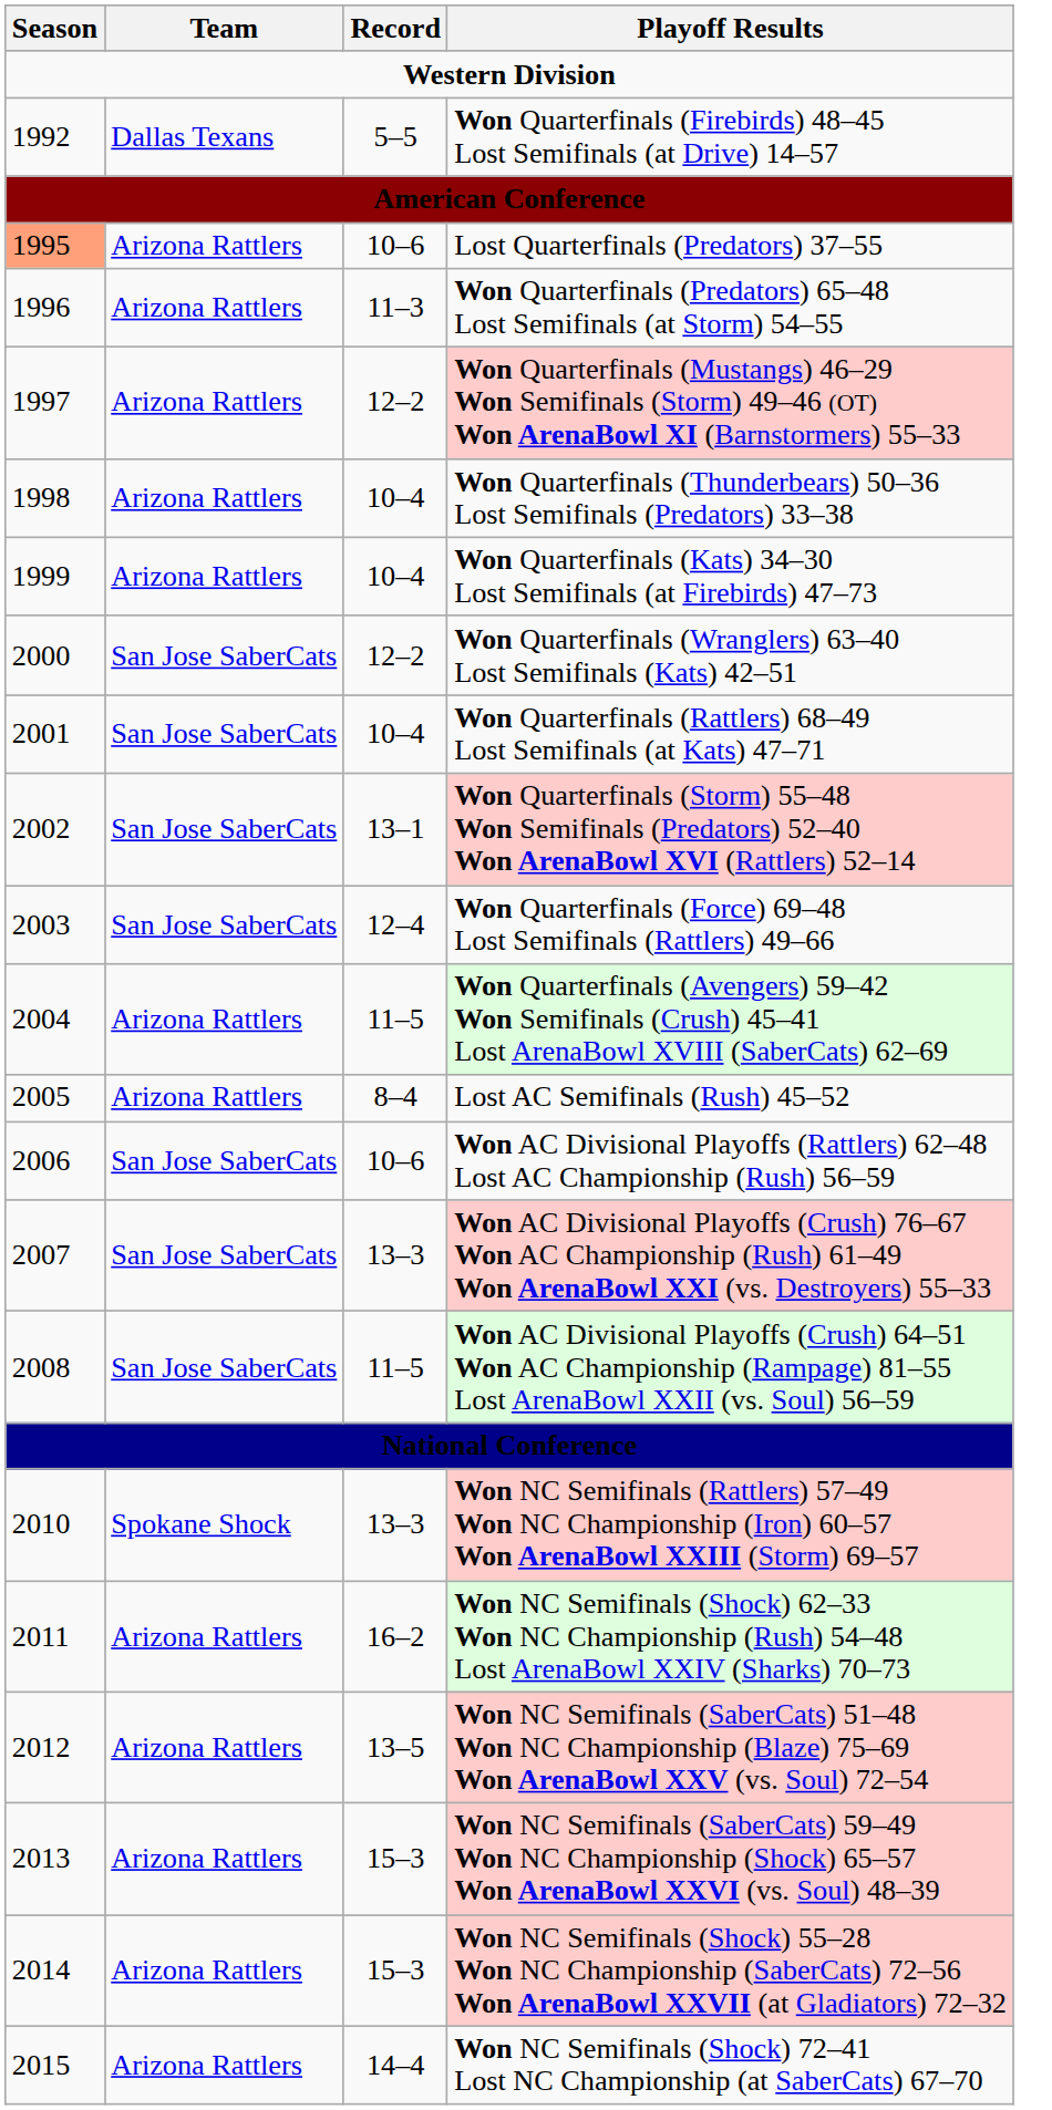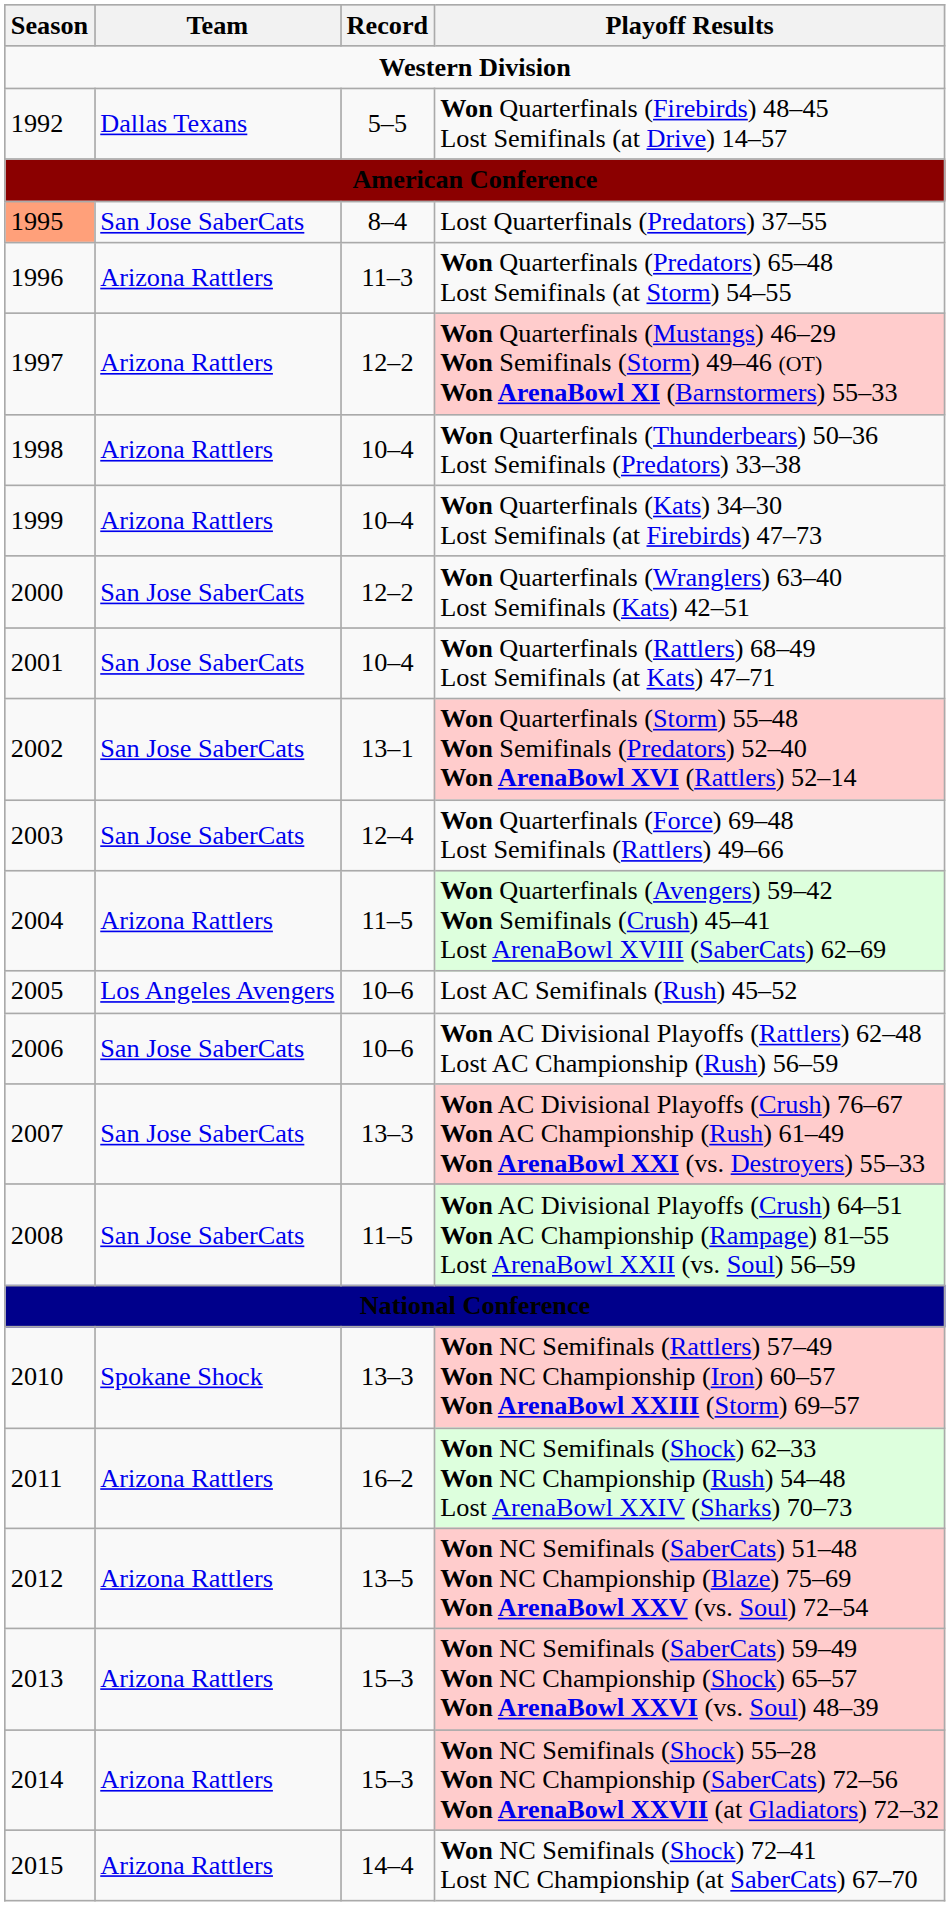 <table class="wikitable">
 <tr style="background:#efefef;">
 <th>Season</th>
 <th>Team</th>
 <th>Record</th>
 <th>Playoff Results</th>
 </tr>
 <tr>
 <td colspan="4" style="text-align:center;"><strong>Western Division</strong></td>
 </tr>
 <tr>
 <td>1992</td>
 <td><a href='#'>Dallas Texans</a></td>
 <td align="center">5–5</td>
 <td><strong>Won</strong> Quarterfinals (<a href='#'>Firebirds</a>) 48–45<br> Lost Semifinals (at <a href='#'>Drive</a>) 14–57</td>
 </tr>
 <tr>
 <td bgcolor="darkred" colspan="4" align="center"><span><strong>American Conference</strong></span></td>
 </tr>
 <tr>
 <td style="background: lightsalmon;">1995</td>
-<td><a href='#'>Arizona Rattlers</a></td>
-<td align="center">10–6</td>
+<td><a href='#'>San Jose SaberCats</a></td>
+<td align="center">8–4</td>
 <td>Lost Quarterfinals (<a href='#'>Predators</a>) 37–55</td>
 </tr>
 <tr>
 <td>1996</td>
 <td><a href='#'>Arizona Rattlers</a></td>
 <td align="center">11–3</td>
 <td><strong>Won</strong> Quarterfinals (<a href='#'>Predators</a>) 65–48<br> Lost Semifinals (at <a href='#'>Storm</a>) 54–55</td>
 </tr>
 <tr>
 <td>1997</td>
 <td><a href='#'>Arizona Rattlers</a></td>
 <td align="center">12–2</td>
 <td bgcolor="#FFCCCC"><strong>Won</strong> Quarterfinals (<a href='#'>Mustangs</a>) 46–29<br><strong>Won</strong> Semifinals (<a href='#'>Storm</a>) 49–46 <small>(OT)</small><br><strong>Won <a href='#'>ArenaBowl XI</a></strong> (<a href='#'>Barnstormers</a>) 55–33</td>
 </tr>
 <tr>
 <td>1998</td>
 <td><a href='#'>Arizona Rattlers</a></td>
 <td align="center">10–4</td>
 <td><strong>Won</strong> Quarterfinals (<a href='#'>Thunderbears</a>) 50–36<br>Lost Semifinals (<a href='#'>Predators</a>) 33–38</td>
 </tr>
 <tr>
 <td>1999</td>
 <td><a href='#'>Arizona Rattlers</a></td>
 <td align="center">10–4</td>
 <td><strong>Won</strong> Quarterfinals (<a href='#'>Kats</a>) 34–30<br> Lost Semifinals (at <a href='#'>Firebirds</a>) 47–73</td>
 </tr>
 <tr>
 <td>2000</td>
 <td><a href='#'>San Jose SaberCats</a></td>
 <td align="center">12–2</td>
 <td><strong>Won</strong> Quarterfinals (<a href='#'>Wranglers</a>) 63–40<br>Lost Semifinals (<a href='#'>Kats</a>) 42–51</td>
 </tr>
 <tr>
 <td>2001</td>
 <td><a href='#'>San Jose SaberCats</a></td>
 <td align="center">10–4</td>
 <td><strong>Won</strong> Quarterfinals (<a href='#'>Rattlers</a>) 68–49<br>Lost Semifinals (at <a href='#'>Kats</a>) 47–71</td>
 </tr>
 <tr>
 <td>2002</td>
 <td><a href='#'>San Jose SaberCats</a></td>
 <td align="center">13–1</td>
 <td bgcolor="#FFCCCC"><strong>Won</strong> Quarterfinals (<a href='#'>Storm</a>) 55–48<br><strong>Won</strong> Semifinals (<a href='#'>Predators</a>) 52–40<br><strong>Won <a href='#'>ArenaBowl XVI</a></strong> (<a href='#'>Rattlers</a>) 52–14</td>
 </tr>
 <tr>
 <td>2003</td>
 <td><a href='#'>San Jose SaberCats</a></td>
 <td align="center">12–4</td>
 <td><strong>Won</strong> Quarterfinals (<a href='#'>Force</a>) 69–48<br>Lost Semifinals (<a href='#'>Rattlers</a>) 49–66</td>
 </tr>
 <tr>
 <td>2004</td>
 <td><a href='#'>Arizona Rattlers</a></td>
 <td align="center">11–5</td>
 <td bgcolor="#DDFFDD"><strong>Won</strong> Quarterfinals (<a href='#'>Avengers</a>) 59–42<br><strong>Won</strong> Semifinals (<a href='#'>Crush</a>) 45–41<br>Lost <a href='#'>ArenaBowl XVIII</a> (<a href='#'>SaberCats</a>) 62–69</td>
 </tr>
 <tr>
 <td>2005</td>
-<td><a href='#'>Arizona Rattlers</a></td>
-<td align="center">8–4</td>
+<td><a href='#'>Los Angeles Avengers</a></td>
+<td align="center">10–6</td>
 <td>Lost AC Semifinals (<a href='#'>Rush</a>) 45–52</td>
 </tr>
 <tr>
 <td>2006</td>
 <td><a href='#'>San Jose SaberCats</a></td>
 <td align="center">10–6</td>
 <td><strong>Won</strong> AC Divisional Playoffs (<a href='#'>Rattlers</a>) 62–48<br>Lost AC Championship (<a href='#'>Rush</a>) 56–59</td>
 </tr>
 <tr>
 <td>2007</td>
 <td><a href='#'>San Jose SaberCats</a></td>
 <td align="center">13–3</td>
 <td bgcolor="#FFCCCC"><strong>Won</strong> AC Divisional Playoffs (<a href='#'>Crush</a>) 76–67<br><strong>Won</strong> AC Championship (<a href='#'>Rush</a>) 61–49<br><strong>Won <a href='#'>ArenaBowl XXI</a></strong> (vs. <a href='#'>Destroyers</a>) 55–33</td>
 </tr>
 <tr>
 <td>2008</td>
 <td><a href='#'>San Jose SaberCats</a></td>
 <td align="center">11–5</td>
 <td bgcolor="#DDFFDD"><strong>Won</strong> AC Divisional Playoffs (<a href='#'>Crush</a>) 64–51<br><strong>Won</strong> AC Championship (<a href='#'>Rampage</a>) 81–55<br>Lost <a href='#'>ArenaBowl XXII</a> (vs. <a href='#'>Soul</a>) 56–59</td>
 </tr>
 <tr>
 <td bgcolor="darkblue" colspan="4" align="center"><span><strong>National Conference</strong></span></td>
 </tr>
 <tr>
 <td>2010</td>
 <td><a href='#'>Spokane Shock</a></td>
 <td align="center">13–3</td>
 <td bgcolor="#FFCCCC"><strong>Won</strong> NC Semifinals (<a href='#'>Rattlers</a>) 57–49<br><strong>Won</strong> NC Championship (<a href='#'>Iron</a>) 60–57<br><strong>Won <a href='#'>ArenaBowl XXIII</a></strong> (<a href='#'>Storm</a>) 69–57</td>
 </tr>
 <tr>
 <td>2011</td>
 <td><a href='#'>Arizona Rattlers</a></td>
 <td align="center">16–2</td>
 <td bgcolor="#DDFFDD"><strong>Won</strong> NC Semifinals (<a href='#'>Shock</a>) 62–33<br><strong>Won</strong> NC Championship (<a href='#'>Rush</a>) 54–48<br>Lost <a href='#'>ArenaBowl XXIV</a> (<a href='#'>Sharks</a>) 70–73</td>
 </tr>
 <tr>
 <td>2012</td>
 <td><a href='#'>Arizona Rattlers</a></td>
 <td align="center">13–5</td>
 <td bgcolor="#FFCCCC"><strong>Won</strong> NC Semifinals (<a href='#'>SaberCats</a>) 51–48<br><strong>Won</strong> NC Championship (<a href='#'>Blaze</a>) 75–69<br><strong>Won <a href='#'>ArenaBowl XXV</a></strong> (vs. <a href='#'>Soul</a>) 72–54</td>
 </tr>
 <tr>
 <td>2013</td>
 <td><a href='#'>Arizona Rattlers</a></td>
 <td align="center">15–3</td>
 <td bgcolor="#FFCCCC"><strong>Won</strong> NC Semifinals (<a href='#'>SaberCats</a>) 59–49<br><strong>Won</strong> NC Championship (<a href='#'>Shock</a>) 65–57<br><strong>Won <a href='#'>ArenaBowl XXVI</a></strong> (vs. <a href='#'>Soul</a>) 48–39</td>
 </tr>
 <tr>
 <td>2014</td>
 <td><a href='#'>Arizona Rattlers</a></td>
 <td align="center">15–3</td>
 <td bgcolor="#FFCCCC"><strong>Won</strong> NC Semifinals (<a href='#'>Shock</a>) 55–28<br><strong>Won</strong> NC Championship (<a href='#'>SaberCats</a>) 72–56<br><strong>Won <a href='#'>ArenaBowl XXVII</a></strong> (at <a href='#'>Gladiators</a>) 72–32</td>
 </tr>
 <tr>
 <td>2015</td>
 <td><a href='#'>Arizona Rattlers</a></td>
 <td align="center">14–4</td>
 <td><strong>Won</strong> NC Semifinals (<a href='#'>Shock</a>) 72–41<br>Lost NC Championship (at <a href='#'>SaberCats</a>) 67–70</td>
 </tr>
 </table>
